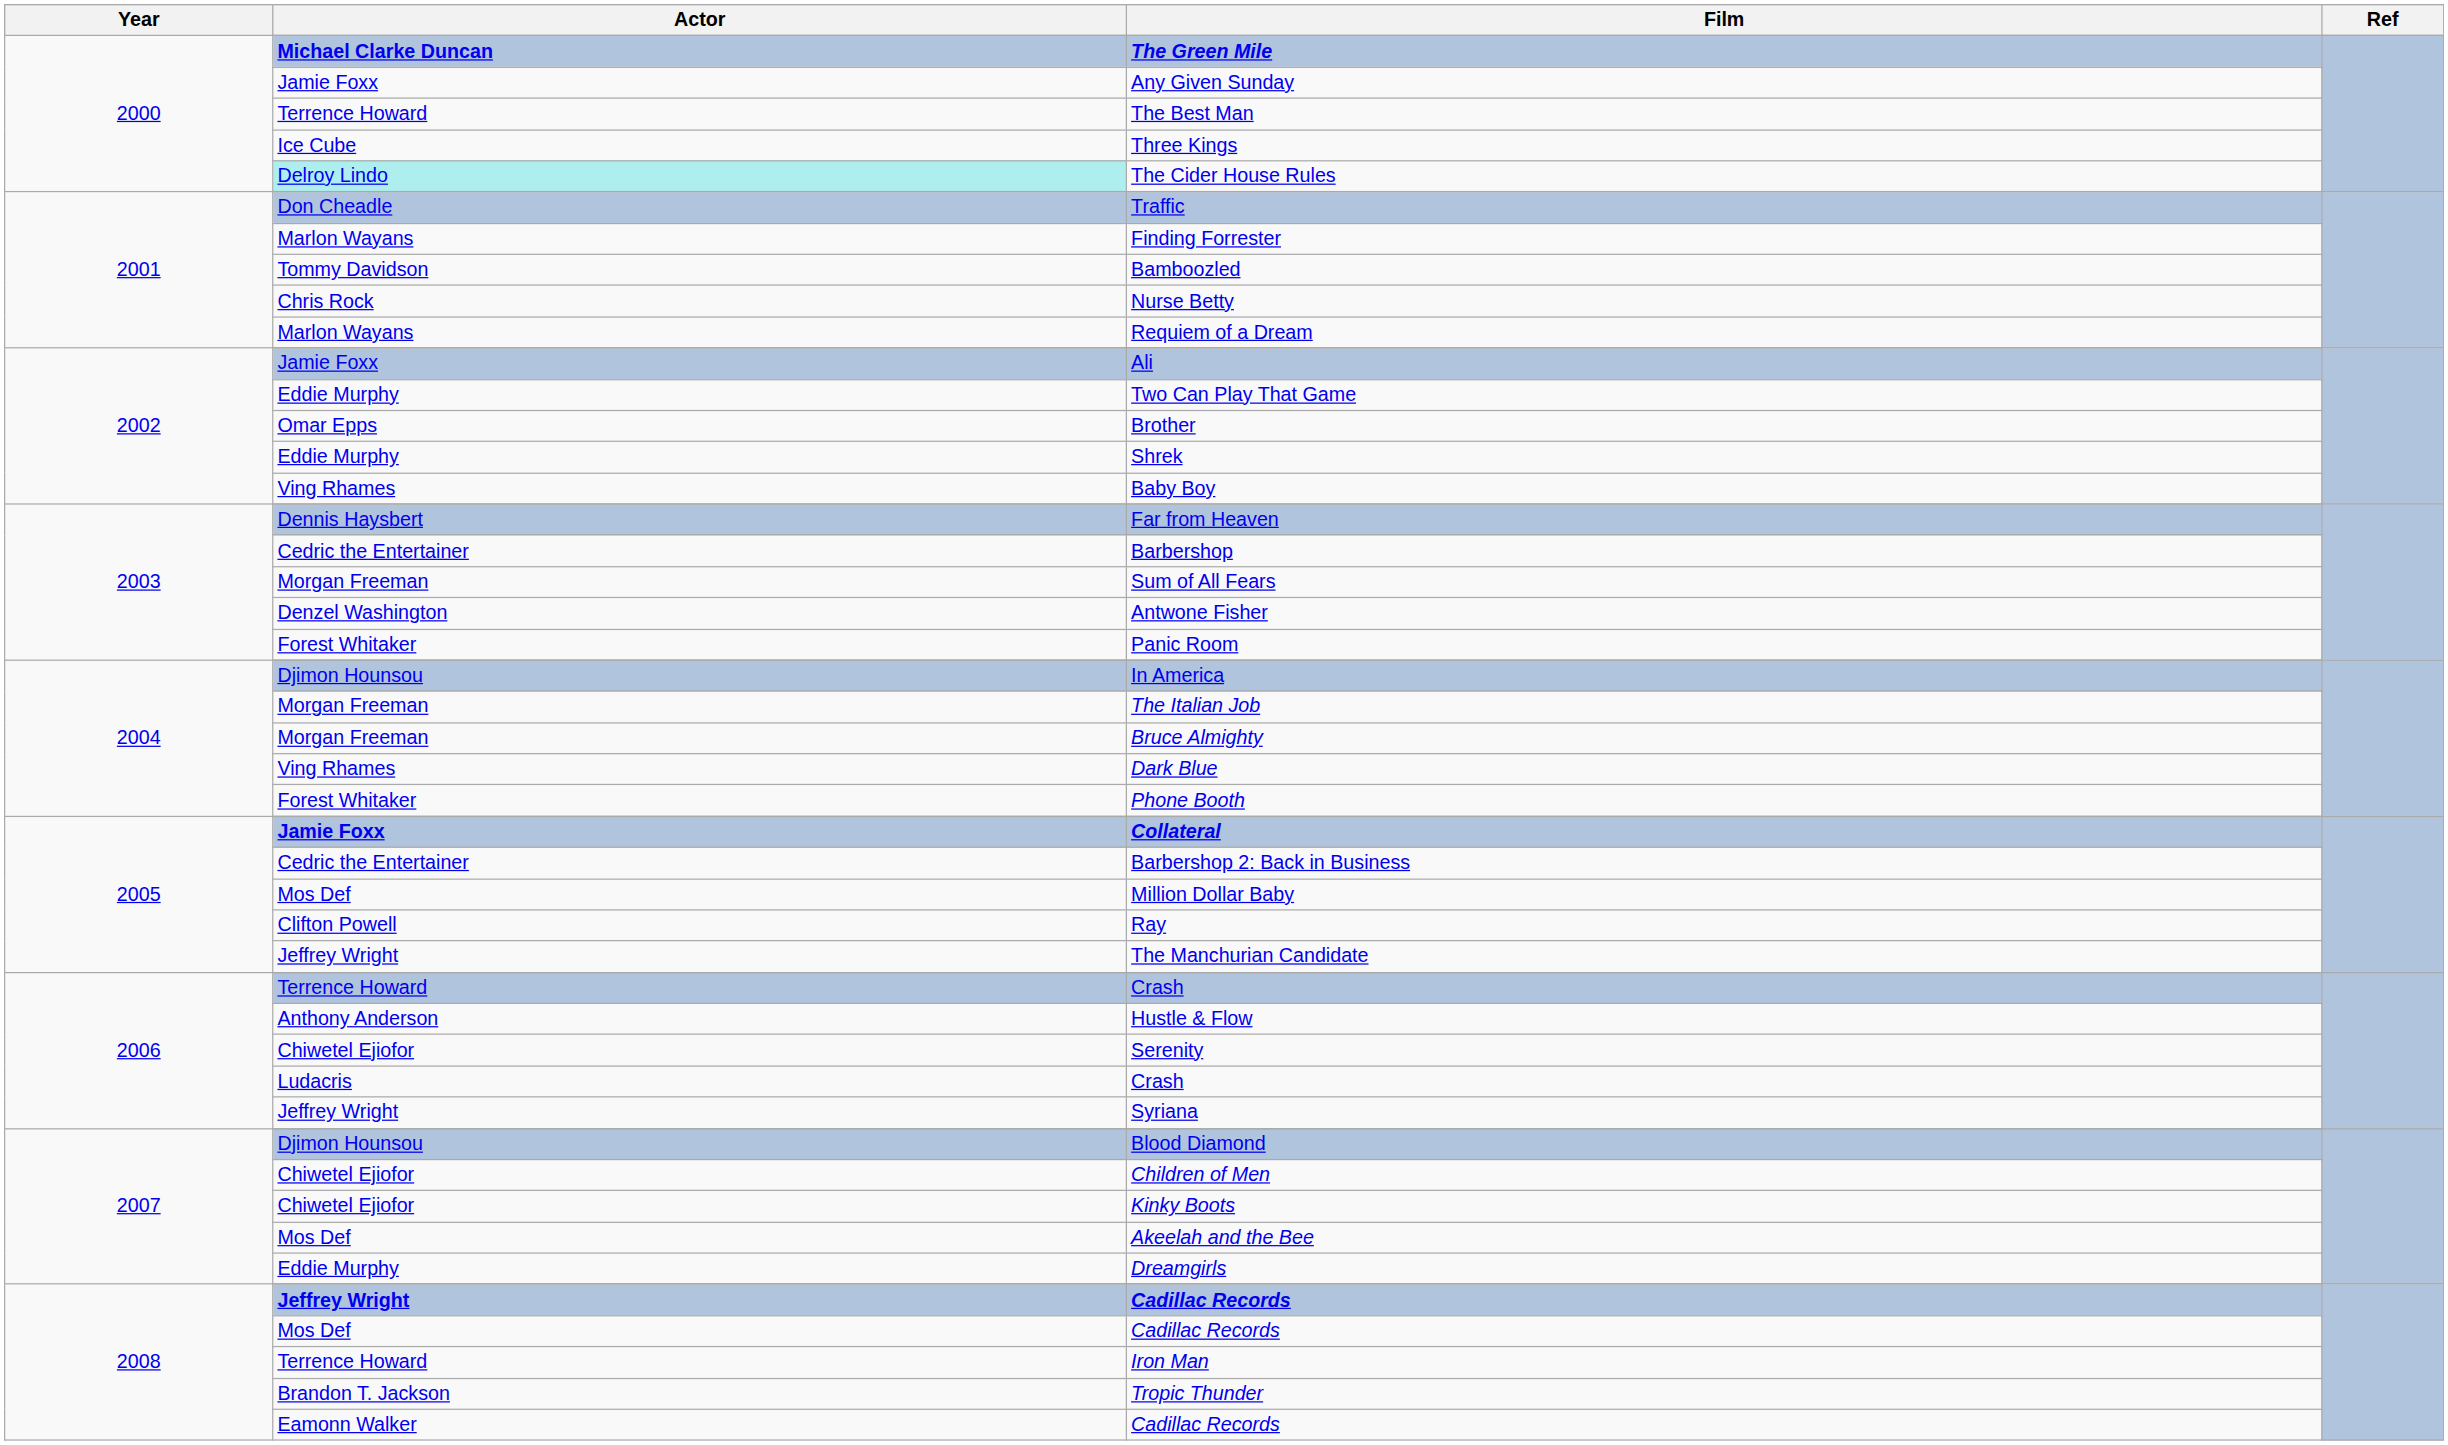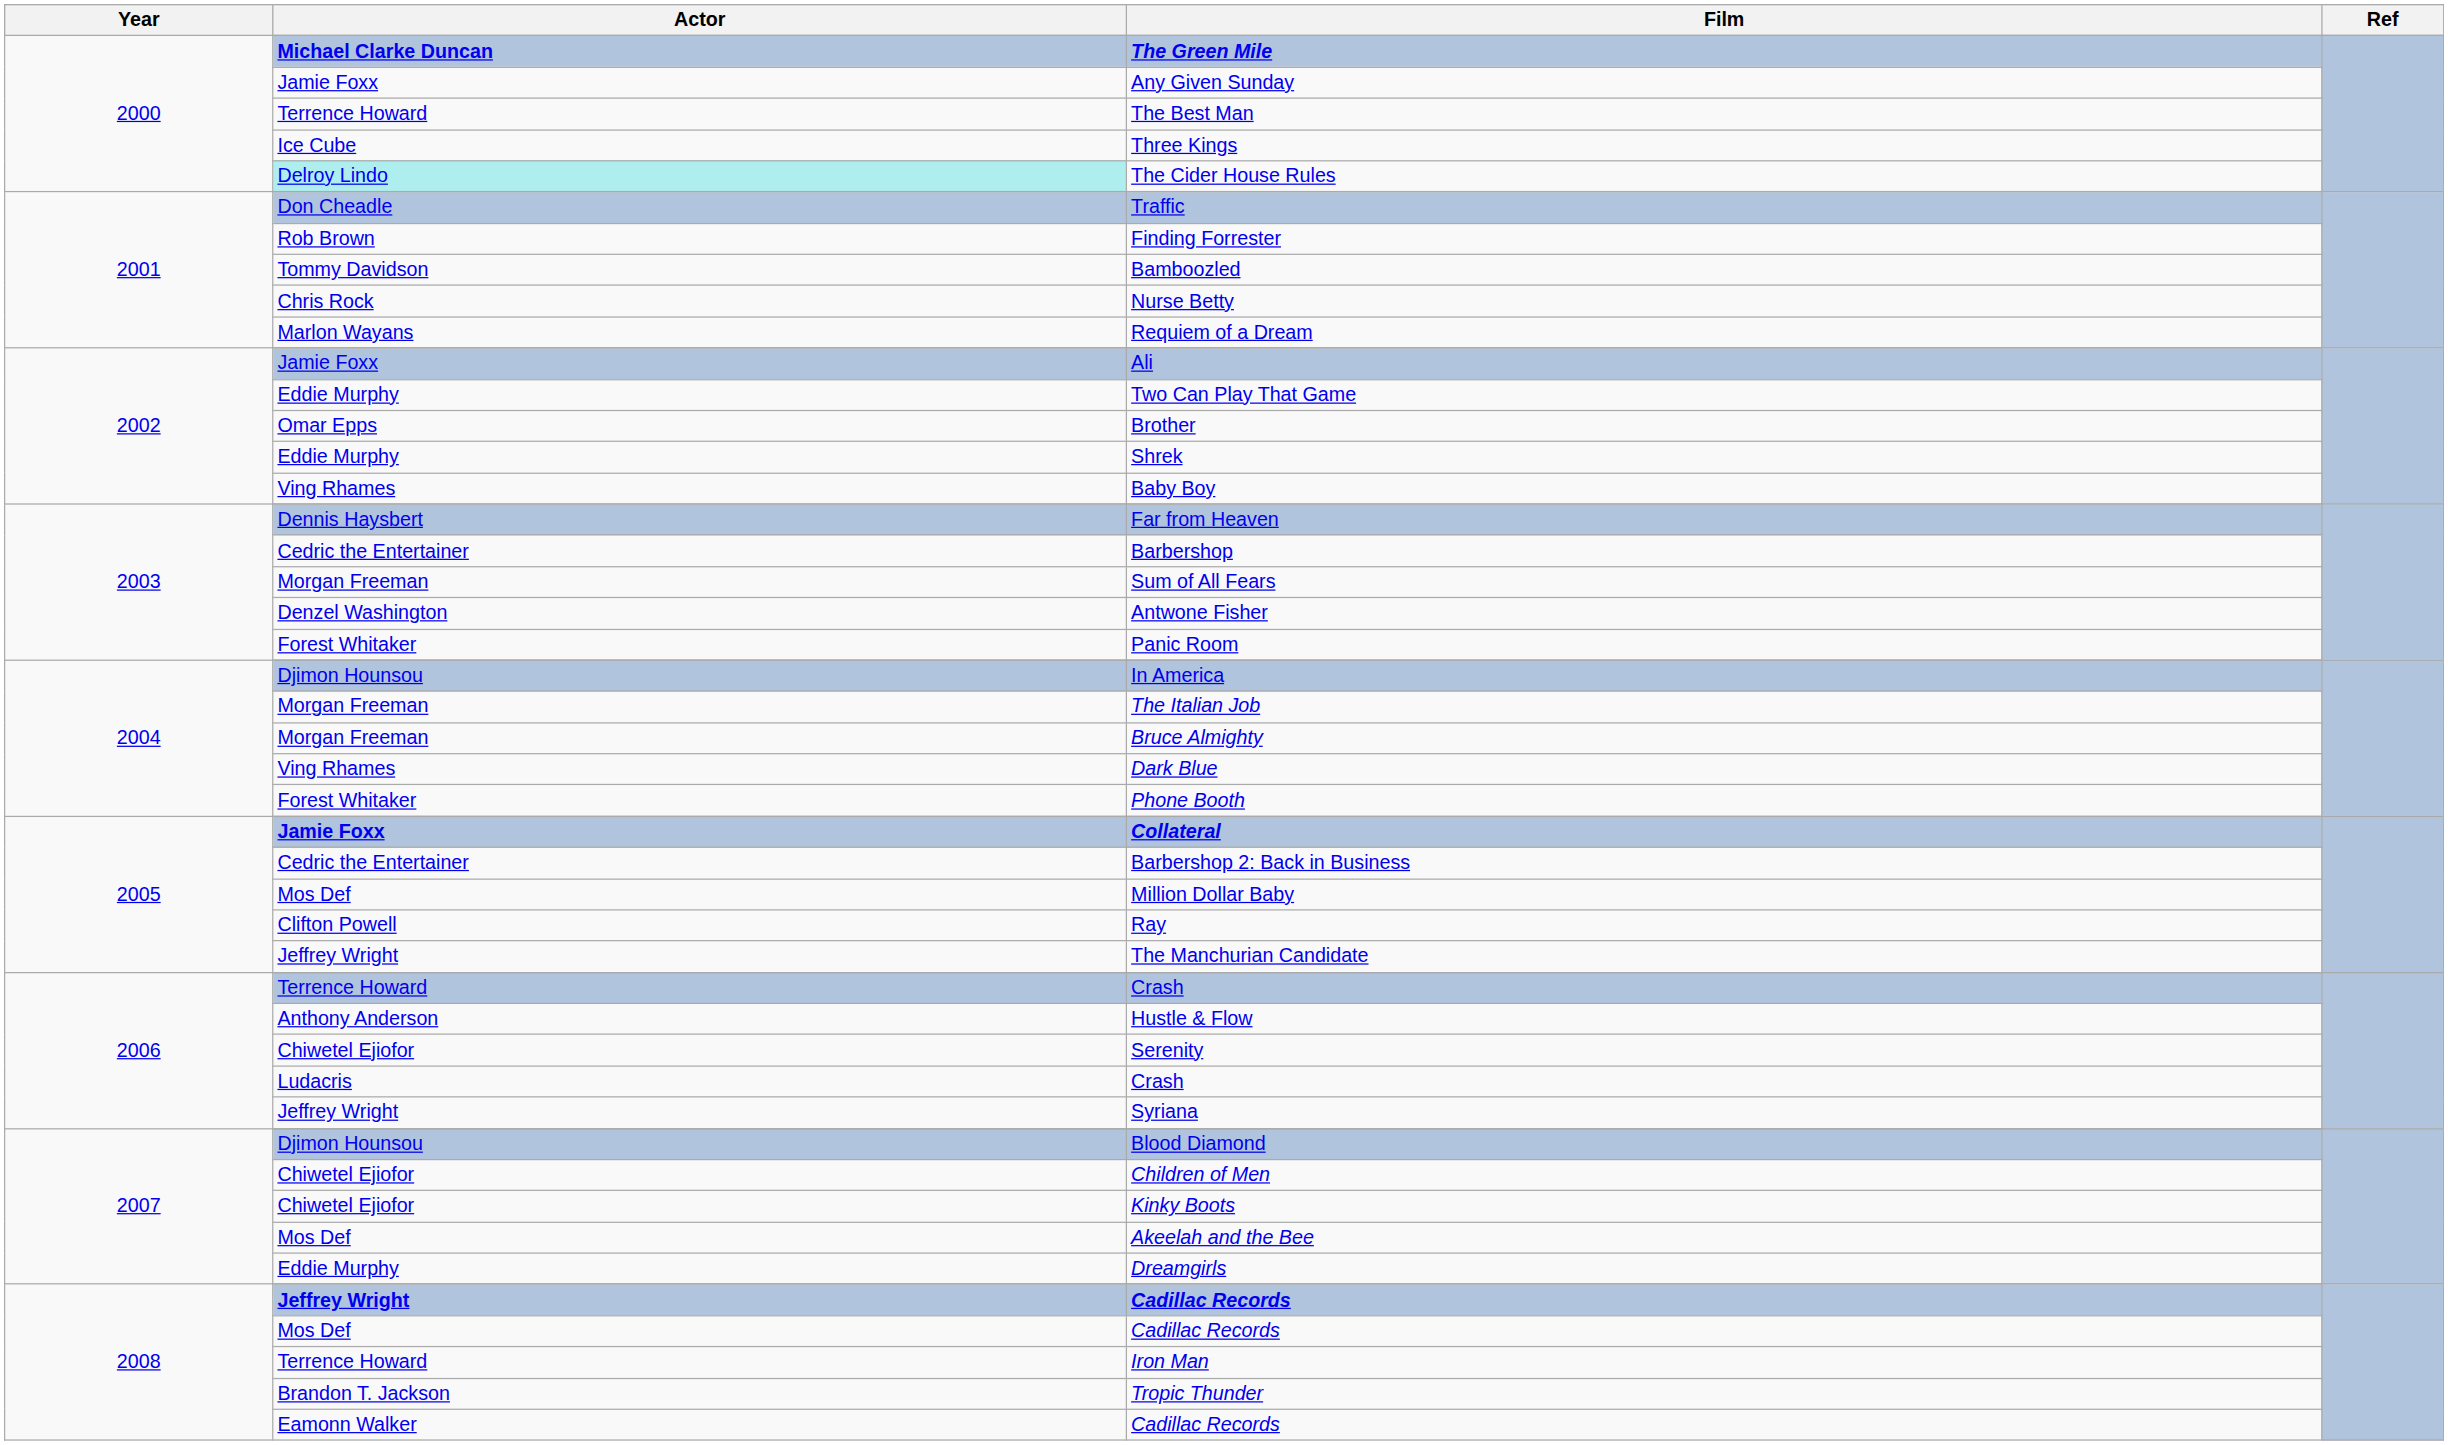 <table class="wikitable" style="width:100%;">
 <tr style="background:#bebebe;">
 <th style="width:11%;">Year</th>
 <th style="width:35%;">Actor</th>
 <th style="width:49%;">Film</th>
 <th style="width:5%;">Ref</th>
 </tr>
 <tr>
 <td rowspan="6" align="center"><a href='#'>2000</a></td>
 </tr>
 <tr style="background:#B0C4DE">
 <td><strong><a href='#'>Michael Clarke Duncan</a></strong></td>
 <td><strong><em><a href='#'>The Green Mile</a><em> <strong></td>
 <td rowspan="6" align="center"></td>
 </tr>
 <tr>
 <td><a href='#'>Jamie Foxx</a></td>
 <td></em><a href='#'>Any Given Sunday</a><em></td>
 </tr>
 <tr>
 <td><a href='#'>Terrence Howard</a></td>
 <td></em><a href='#'>The Best Man</a><em></td>
 </tr>
 <tr>
 <td><a href='#'>Ice Cube</a></td>
 <td></em><a href='#'>Three Kings</a><em></td>
 </tr>
 <tr>
 <td style="background: paleturquoise;"><a href='#'>Delroy Lindo</a></td>
 <td></em><a href='#'>The Cider House Rules</a><em></td>
 </tr>
 <tr>
 <td rowspan="6" align="center"><a href='#'>2001</a></td>
 </tr>
 <tr style="background:#B0C4DE">
 <td></strong><a href='#'>Don Cheadle</a><strong></td>
 <td></em></strong><a href='#'>Traffic</a><strong><em></td>
 <td rowspan="6" align="center"></td>
 </tr>
 <tr>
-<td><a href='#'>Marlon Wayans</a></td>
+<td><a href='#'>Rob Brown</a></td>
 <td></em><a href='#'>Finding Forrester</a><em></td>
 </tr>
 <tr>
 <td><a href='#'>Tommy Davidson</a></td>
 <td></em><a href='#'>Bamboozled</a><em></td>
 </tr>
 <tr>
 <td><a href='#'>Chris Rock</a></td>
 <td></em><a href='#'>Nurse Betty</a><em></td>
 </tr>
 <tr>
 <td><a href='#'>Marlon Wayans</a></td>
 <td></em><a href='#'>Requiem of a Dream</a><em></td>
 </tr>
 <tr>
 <td rowspan="6" align="center"><a href='#'>2002</a></td>
 </tr>
 <tr style="background:#B0C4DE">
 <td></strong><a href='#'>Jamie Foxx</a><strong></td>
 <td></em></strong><a href='#'>Ali</a><strong><em></td>
 <td rowspan="6" align="center"></td>
 </tr>
 <tr>
 <td><a href='#'>Eddie Murphy</a></td>
 <td></em><a href='#'>Two Can Play That Game</a><em></td>
 </tr>
 <tr>
 <td><a href='#'>Omar Epps</a></td>
 <td></em><a href='#'>Brother</a><em></td>
 </tr>
 <tr>
 <td><a href='#'>Eddie Murphy</a></td>
 <td></em><a href='#'>Shrek</a><em></td>
 </tr>
 <tr>
 <td><a href='#'>Ving Rhames</a></td>
 <td></em><a href='#'>Baby Boy</a><em></td>
 </tr>
 <tr>
 <td rowspan="6" align="center"><a href='#'>2003</a></td>
 </tr>
 <tr style="background:#B0C4DE">
 <td></strong><a href='#'>Dennis Haysbert</a><strong></td>
 <td></em></strong><a href='#'>Far from Heaven</a><strong><em></td>
 <td rowspan="6" align="center"></td>
 </tr>
 <tr>
 <td><a href='#'>Cedric the Entertainer</a></td>
 <td></em><a href='#'>Barbershop</a><em></td>
 </tr>
 <tr>
 <td><a href='#'>Morgan Freeman</a></td>
 <td></em><a href='#'>Sum of All Fears</a><em></td>
 </tr>
 <tr>
 <td><a href='#'>Denzel Washington</a></td>
 <td></em><a href='#'>Antwone Fisher</a><em></td>
 </tr>
 <tr>
 <td><a href='#'>Forest Whitaker</a></td>
 <td></em><a href='#'>Panic Room</a><em></td>
 </tr>
 <tr>
 <td rowspan="6" align="center"><a href='#'>2004</a></td>
 </tr>
 <tr style="background:#B0C4DE">
 <td></strong><a href='#'>Djimon Hounsou</a><strong></td>
 <td></em></strong><a href='#'>In America</a></em> </strong></td>
 <td rowspan="6" align="center"></td>
 </tr>
 <tr>
 <td><a href='#'>Morgan Freeman</a></td>
 <td><em><a href='#'>The Italian Job</a></em></td>
 </tr>
 <tr>
 <td><a href='#'>Morgan Freeman</a></td>
 <td><em><a href='#'>Bruce Almighty</a></em></td>
 </tr>
 <tr>
 <td><a href='#'>Ving Rhames</a></td>
 <td><em><a href='#'>Dark Blue</a></em></td>
 </tr>
 <tr>
 <td><a href='#'>Forest Whitaker</a></td>
 <td><em><a href='#'>Phone Booth</a></em></td>
 </tr>
 <tr>
 <td rowspan="6" align="center"><a href='#'>2005</a></td>
 </tr>
 <tr style="background:#B0C4DE">
 <td><strong><a href='#'>Jamie Foxx</a></strong></td>
 <td><strong><em><a href='#'>Collateral</a><em> <strong></td>
 <td rowspan="6" align="center"></td>
 </tr>
 <tr>
 <td><a href='#'>Cedric the Entertainer</a></td>
 <td></em><a href='#'>Barbershop 2: Back in Business</a><em></td>
 </tr>
 <tr>
 <td><a href='#'>Mos Def</a></td>
 <td></em><a href='#'>Million Dollar Baby</a><em></td>
 </tr>
 <tr>
 <td><a href='#'>Clifton Powell</a></td>
 <td></em><a href='#'>Ray</a><em></td>
 </tr>
 <tr>
 <td><a href='#'>Jeffrey Wright</a></td>
 <td></em><a href='#'>The Manchurian Candidate</a><em></td>
 </tr>
 <tr>
 <td rowspan="6" align="center"><a href='#'>2006</a></td>
 </tr>
 <tr style="background:#B0C4DE">
 <td></strong><a href='#'>Terrence Howard</a><strong></td>
 <td></em></strong><a href='#'>Crash</a><strong><em></td>
 <td rowspan="6" align="center"></td>
 </tr>
 <tr>
 <td><a href='#'>Anthony Anderson</a></td>
 <td></em><a href='#'>Hustle & Flow</a><em></td>
 </tr>
 <tr>
 <td><a href='#'>Chiwetel Ejiofor</a></td>
 <td></em><a href='#'>Serenity</a><em></td>
 </tr>
 <tr>
 <td><a href='#'>Ludacris</a></td>
 <td></em><a href='#'>Crash</a><em></td>
 </tr>
 <tr>
 <td><a href='#'>Jeffrey Wright</a></td>
 <td></em><a href='#'>Syriana</a><em></td>
 </tr>
 <tr>
 <td rowspan="6" align="center"><a href='#'>2007</a></td>
 </tr>
 <tr style="background:#B0C4DE">
 <td></strong><a href='#'>Djimon Hounsou</a><strong></td>
 <td></em></strong><a href='#'>Blood Diamond</a></em> </strong></td>
 <td rowspan="6" align="center"></td>
 </tr>
 <tr>
 <td><a href='#'>Chiwetel Ejiofor</a></td>
 <td><em><a href='#'>Children of Men</a></em></td>
 </tr>
 <tr>
 <td><a href='#'>Chiwetel Ejiofor</a></td>
 <td><em><a href='#'>Kinky Boots</a></em></td>
 </tr>
 <tr>
 <td><a href='#'>Mos Def</a></td>
 <td><em><a href='#'>Akeelah and the Bee</a></em></td>
 </tr>
 <tr>
 <td><a href='#'>Eddie Murphy</a></td>
 <td><em><a href='#'>Dreamgirls</a></em></td>
 </tr>
 <tr>
 <td rowspan="6" align="center"><a href='#'>2008</a></td>
 </tr>
 <tr style="background:#B0C4DE">
 <td><strong><a href='#'>Jeffrey Wright</a></strong></td>
 <td><strong><em><a href='#'>Cadillac Records</a></em></strong></td>
 <td rowspan="6" align="center"></td>
 </tr>
 <tr>
 <td><a href='#'>Mos Def</a></td>
 <td><em><a href='#'>Cadillac Records</a></em></td>
 </tr>
 <tr>
 <td><a href='#'>Terrence Howard</a></td>
 <td><em><a href='#'>Iron Man</a></em></td>
 </tr>
 <tr>
 <td><a href='#'>Brandon T. Jackson</a></td>
 <td><em><a href='#'>Tropic Thunder</a></em></td>
 </tr>
 <tr>
 <td><a href='#'>Eamonn Walker</a></td>
 <td><em><a href='#'>Cadillac Records</a></em></td>
 </tr>
 </table>
